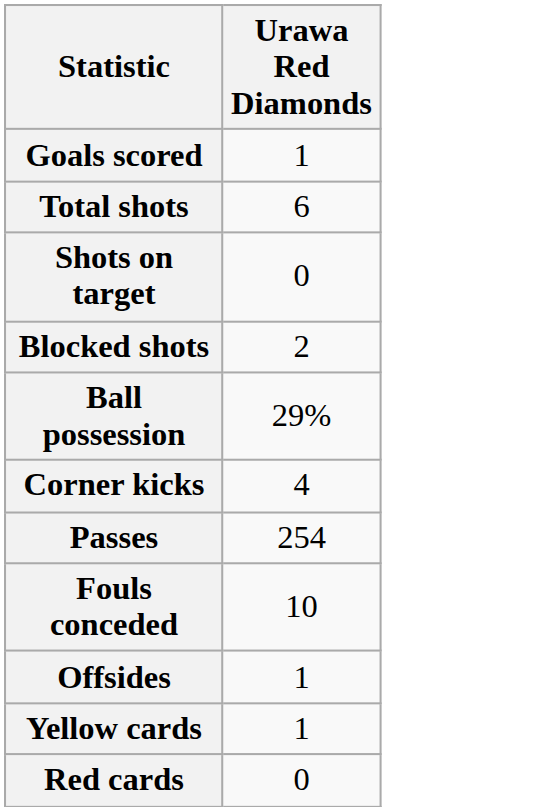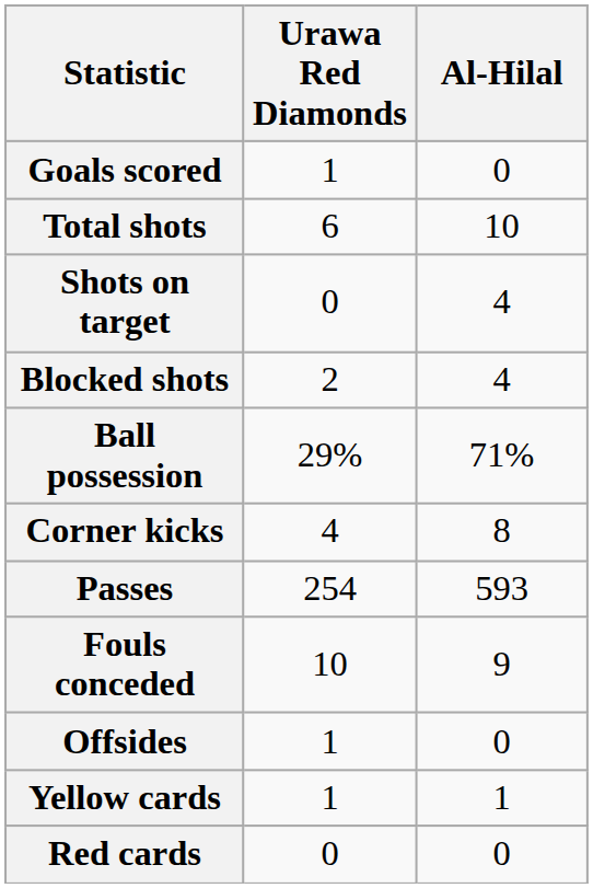 <table class="wikitable plainrowheaders" style="text-align:center">
 <tr>
 <th scope="col" style="width:100px">Statistic</th>
 <th scope="col" style="width:70px">Urawa Red Diamonds</th>
+<th scope="col" style="width:70px">Al-Hilal</th>
 </tr>
 <tr>
 <th scope=row>Goals scored</th>
 <td>1</td>
+<td>0</td>
 </tr>
 <tr>
 <th scope=row>Total shots</th>
 <td>6</td>
+<td>10</td>
 </tr>
 <tr>
 <th scope=row>Shots on target</th>
 <td>0</td>
+<td>4</td>
 </tr>
 <tr>
 <th scope=row>Blocked shots</th>
 <td>2</td>
+<td>4</td>
 </tr>
 <tr>
 <th scope=row>Ball possession</th>
 <td>29%</td>
+<td>71%</td>
 </tr>
 <tr>
 <th scope=row>Corner kicks</th>
 <td>4</td>
+<td>8</td>
 </tr>
 <tr>
 <th scope=row>Passes</th>
 <td>254</td>
+<td>593</td>
 </tr>
 <tr>
 <th scope=row>Fouls conceded</th>
 <td>10</td>
+<td>9</td>
 </tr>
 <tr>
 <th scope=row>Offsides</th>
 <td>1</td>
+<td>0</td>
 </tr>
 <tr>
 <th scope=row>Yellow cards</th>
+<td>1</td>
 <td>1</td>
 </tr>
 <tr>
 <th scope=row>Red cards</th>
 <td>0</td>
+<td>0</td>
 </tr>
 </table>
